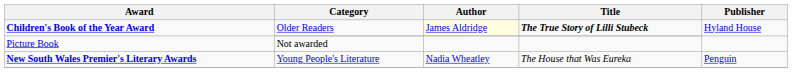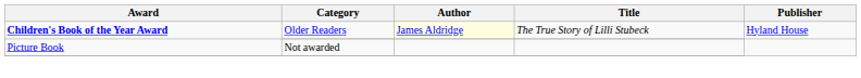 <table class="wikitable" width=100%>
 <tr>
 <th>Award</th>
 <th>Category</th>
 <th>Author</th>
 <th>Title</th>
 <th>Publisher</th>
 </tr>
 <tr>
 <td rowspan=2><strong><a href='#'>Children's Book of the Year Award</a></strong></td>
 <td><a href='#'>Older Readers</a></td>
 <td style="background: lightyellow;"><a href='#'>James Aldridge</a></td>
-<td><strong><em>The True Story of Lilli Stubeck</em></strong></td>
+<td><em>The True Story of Lilli Stubeck</em></td>
 <td><a href='#'>Hyland House</a></td>
 </tr>
 <tr>
 </tr>
 <tr>
 <td><a href='#'>Picture Book</a></td>
 <td>Not awarded</td>
 <td></td>
 <td></td>
 </tr>
 <tr>
-<td><strong><a href='#'>New South Wales Premier's Literary Awards</a></strong></td>
-<td><a href='#'>Young People's Literature</a></td>
-<td><a href='#'>Nadia Wheatley</a></td>
-<td><em>The House that Was Eureka</em></td>
-<td><a href='#'>Penguin</a></td>
-</tr>
-<tr>
 </tr>
 </table>
